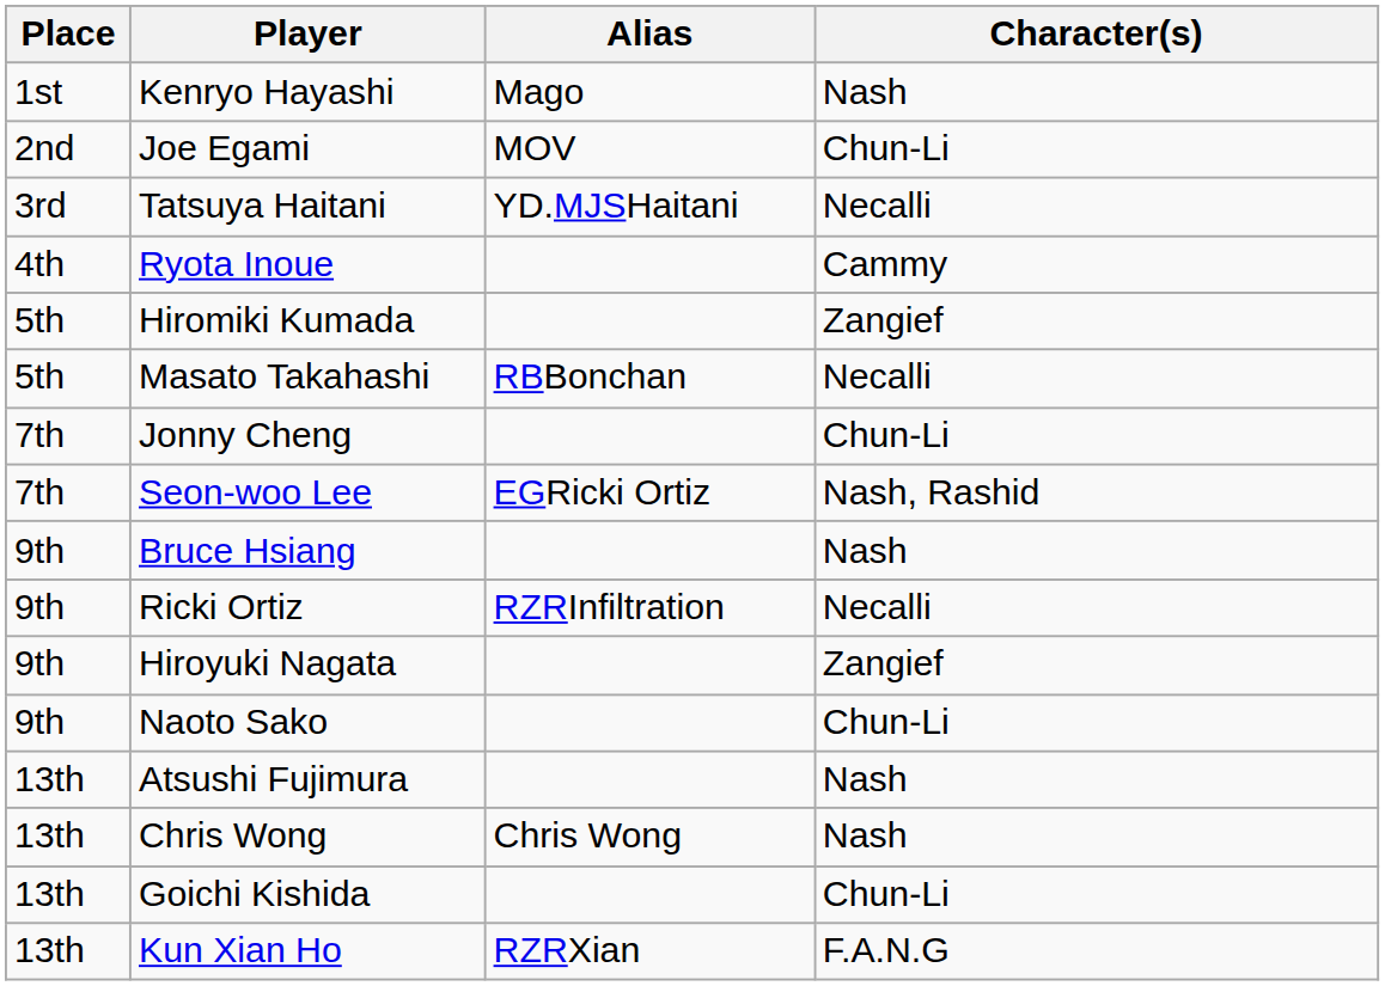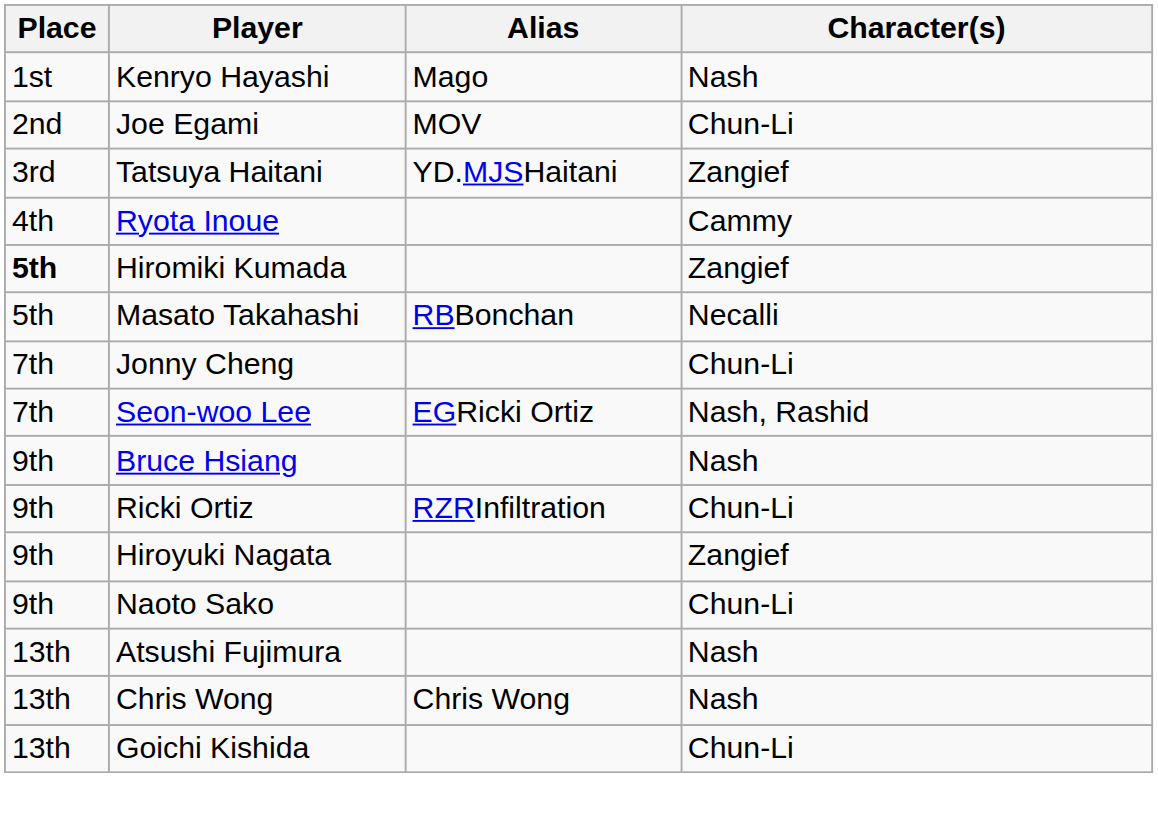 <table class="wikitable">
 <tr>
 <th style="width:50px;">Place</th>
 <th style="width:180px;">Player</th>
 <th style="width:150px;">Alias</th>
 <th style="width:300px;">Character(s)</th>
 </tr>
 <tr>
 <td>1st</td>
 <td> Kenryo Hayashi</td>
 <td>Mago</td>
 <td>Nash</td>
 </tr>
 <tr>
 <td>2nd</td>
 <td> Joe Egami</td>
 <td>MOV</td>
 <td>Chun-Li</td>
 </tr>
 <tr>
 <td>3rd</td>
 <td> Tatsuya Haitani</td>
 <td>YD.<a href='#'>MJS</a>Haitani</td>
-<td>Necalli</td>
+<td>Zangief</td>
 </tr>
 <tr>
 <td>4th</td>
 <td> <a href='#'>Ryota Inoue</a></td>
 <td></td>
 <td>Cammy</td>
 </tr>
 <tr>
-<td>5th</td>
+<td><strong>5th</strong></td>
 <td> Hiromiki Kumada</td>
 <td></td>
 <td>Zangief</td>
 </tr>
 <tr>
 <td>5th</td>
 <td> Masato Takahashi</td>
 <td><a href='#'>RB</a>Bonchan</td>
 <td>Necalli</td>
 </tr>
 <tr>
 <td>7th</td>
 <td> Jonny Cheng</td>
 <td></td>
 <td>Chun-Li</td>
 </tr>
 <tr>
 <td>7th</td>
 <td> <a href='#'>Seon-woo Lee</a></td>
 <td><a href='#'>EG</a>Ricki Ortiz</td>
 <td>Nash, Rashid</td>
 </tr>
 <tr>
 <td>9th</td>
 <td> <a href='#'>Bruce Hsiang</a></td>
 <td></td>
 <td>Nash</td>
 </tr>
 <tr>
 <td>9th</td>
 <td> Ricki Ortiz</td>
 <td><a href='#'>RZR</a>Infiltration</td>
-<td>Necalli</td>
+<td>Chun-Li</td>
 </tr>
 <tr>
 <td>9th</td>
 <td> Hiroyuki Nagata</td>
 <td></td>
 <td>Zangief</td>
 </tr>
 <tr>
 <td>9th</td>
 <td> Naoto Sako</td>
 <td></td>
 <td>Chun-Li</td>
 </tr>
 <tr>
 <td>13th</td>
 <td> Atsushi Fujimura</td>
 <td></td>
 <td>Nash</td>
 </tr>
 <tr>
 <td>13th</td>
 <td> Chris Wong</td>
 <td>Chris Wong</td>
 <td>Nash</td>
 </tr>
 <tr>
 <td>13th</td>
 <td> Goichi Kishida</td>
 <td></td>
 <td>Chun-Li</td>
 </tr>
-<tr>
-<td>13th</td>
-<td> <a href='#'>Kun Xian Ho</a></td>
-<td><a href='#'>RZR</a>Xian</td>
-<td>F.A.N.G</td>
-</tr>
 </table>
